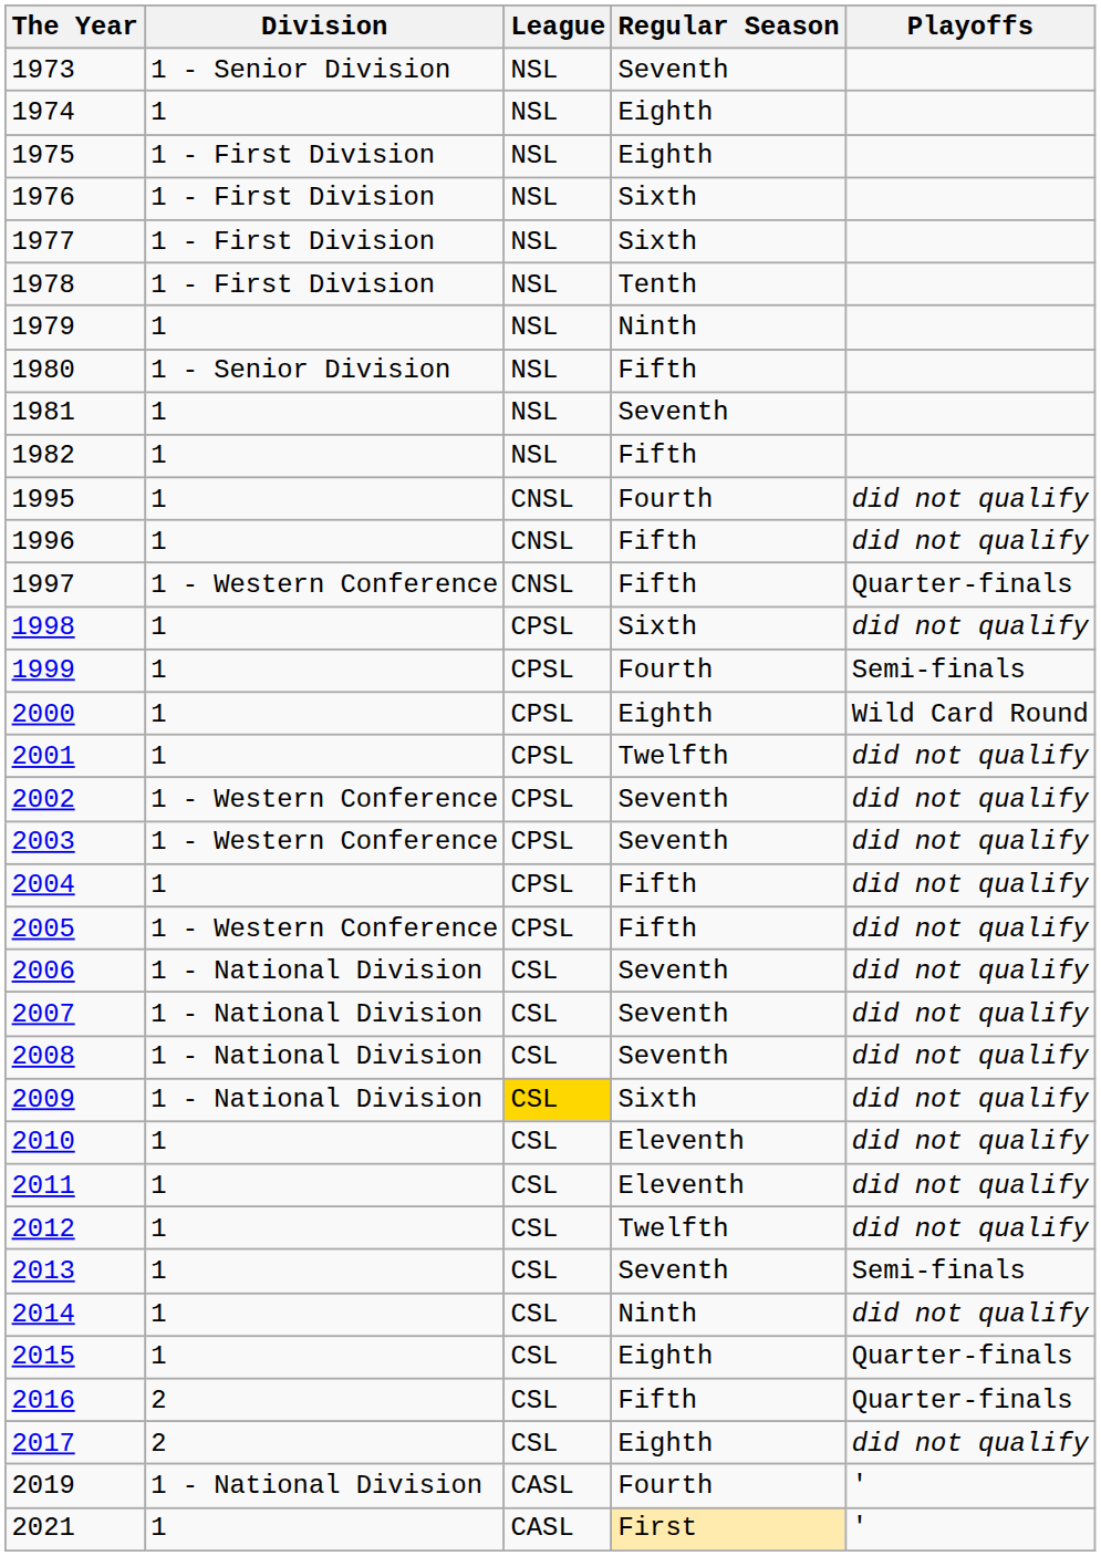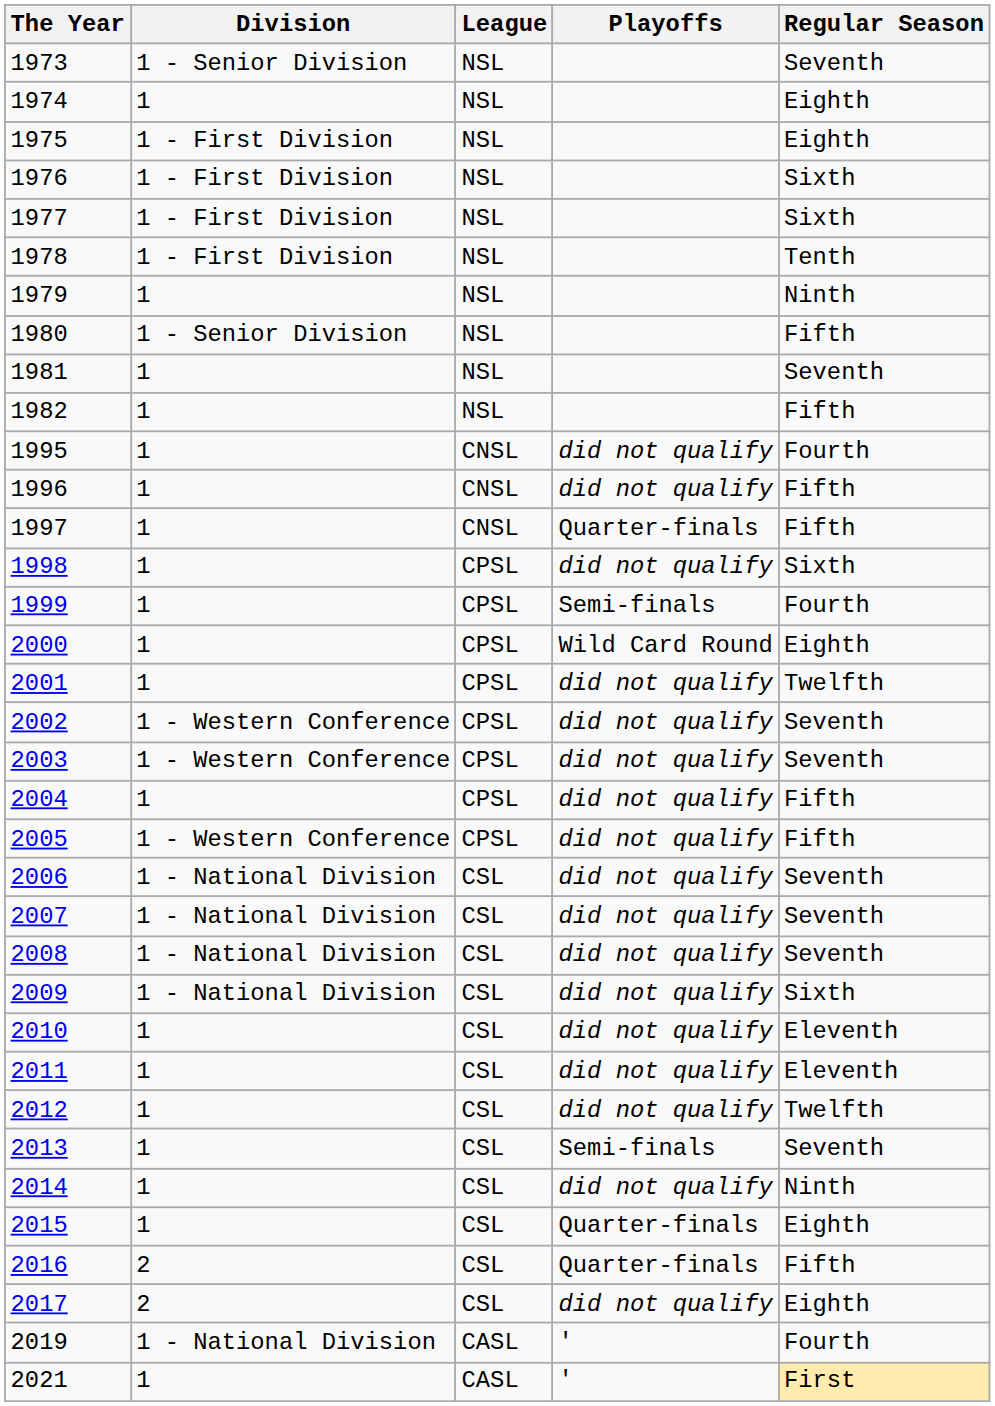 <table class="wikitable">
 <tr>
 <th>The Year</th>
 <th>Division</th>
 <th>League</th>
+<th>Playoffs</th>
 <th>Regular Season</th>
-<th>Playoffs</th>
 </tr>
 <tr>
 <td>1973</td>
 <td>1 - Senior Division</td>
 <td>NSL</td>
+<td></td>
 <td>Seventh</td>
-<td></td>
 </tr>
 <tr>
 <td>1974</td>
 <td>1</td>
 <td>NSL</td>
+<td></td>
 <td>Eighth</td>
-<td></td>
 </tr>
 <tr>
 <td>1975</td>
 <td>1 - First Division</td>
 <td>NSL</td>
+<td></td>
 <td>Eighth</td>
-<td></td>
 </tr>
 <tr>
 <td>1976</td>
 <td>1 - First Division</td>
 <td>NSL</td>
+<td></td>
 <td>Sixth</td>
-<td></td>
 </tr>
 <tr>
 <td>1977</td>
 <td>1 - First Division</td>
 <td>NSL</td>
+<td></td>
 <td>Sixth</td>
-<td></td>
 </tr>
 <tr>
 <td>1978</td>
 <td>1 - First Division</td>
 <td>NSL</td>
+<td></td>
 <td>Tenth</td>
-<td></td>
 </tr>
 <tr>
 <td>1979</td>
 <td>1</td>
 <td>NSL</td>
+<td></td>
 <td>Ninth</td>
-<td></td>
 </tr>
 <tr>
 <td>1980</td>
 <td>1 - Senior Division</td>
 <td>NSL</td>
+<td></td>
 <td>Fifth</td>
-<td></td>
 </tr>
 <tr>
 <td>1981</td>
 <td>1</td>
 <td>NSL</td>
+<td></td>
 <td>Seventh</td>
-<td></td>
 </tr>
 <tr>
 <td>1982</td>
 <td>1</td>
 <td>NSL</td>
+<td></td>
 <td>Fifth</td>
-<td></td>
 </tr>
 <tr>
 <td>1995</td>
 <td>1</td>
 <td>CNSL </td>
+<td><em>did not qualify</em></td>
 <td>Fourth</td>
-<td><em>did not qualify</em></td>
 </tr>
 <tr>
 <td>1996</td>
 <td>1</td>
 <td>CNSL</td>
+<td><em>did not qualify</em></td>
 <td>Fifth</td>
-<td><em>did not qualify</em></td>
 </tr>
 <tr>
 <td>1997</td>
-<td>1 - Western Conference</td>
+<td>1</td>
 <td>CNSL</td>
+<td>Quarter-finals</td>
 <td>Fifth</td>
-<td>Quarter-finals</td>
 </tr>
 <tr>
 <td><a href='#'>1998</a></td>
 <td>1</td>
 <td>CPSL</td>
+<td><em>did not qualify</em></td>
 <td>Sixth</td>
-<td><em>did not qualify</em></td>
 </tr>
 <tr>
 <td><a href='#'>1999</a></td>
 <td>1</td>
 <td>CPSL</td>
+<td>Semi-finals</td>
 <td>Fourth</td>
-<td>Semi-finals</td>
 </tr>
 <tr>
 <td><a href='#'>2000</a></td>
 <td>1</td>
 <td>CPSL</td>
+<td>Wild Card Round</td>
 <td>Eighth</td>
-<td>Wild Card Round</td>
 </tr>
 <tr>
 <td><a href='#'>2001</a></td>
 <td>1</td>
 <td>CPSL</td>
+<td><em>did not qualify</em></td>
 <td>Twelfth</td>
-<td><em>did not qualify</em></td>
 </tr>
 <tr>
 <td><a href='#'>2002</a></td>
 <td>1 - Western Conference</td>
 <td>CPSL</td>
+<td><em>did not qualify</em></td>
 <td>Seventh</td>
-<td><em>did not qualify</em></td>
 </tr>
 <tr>
 <td><a href='#'>2003</a></td>
 <td>1 - Western Conference</td>
 <td>CPSL</td>
+<td><em>did not qualify</em></td>
 <td>Seventh</td>
-<td><em>did not qualify</em></td>
 </tr>
 <tr>
 <td><a href='#'>2004</a></td>
 <td>1</td>
 <td>CPSL</td>
+<td><em>did not qualify</em></td>
 <td>Fifth</td>
-<td><em>did not qualify</em></td>
 </tr>
 <tr>
 <td><a href='#'>2005</a></td>
 <td>1 - Western Conference</td>
 <td>CPSL</td>
+<td><em>did not qualify</em></td>
 <td>Fifth</td>
-<td><em>did not qualify</em></td>
 </tr>
 <tr>
 <td><a href='#'>2006</a></td>
 <td>1 - National Division</td>
 <td>CSL</td>
+<td><em>did not qualify</em></td>
 <td>Seventh</td>
-<td><em>did not qualify</em></td>
 </tr>
 <tr>
 <td><a href='#'>2007</a></td>
 <td>1 - National Division</td>
 <td>CSL</td>
+<td><em>did not qualify</em></td>
 <td>Seventh</td>
-<td><em>did not qualify</em></td>
 </tr>
 <tr>
 <td><a href='#'>2008</a></td>
 <td>1 - National Division</td>
 <td>CSL</td>
+<td><em>did not qualify</em></td>
 <td>Seventh</td>
-<td><em>did not qualify</em></td>
 </tr>
 <tr>
 <td><a href='#'>2009</a></td>
 <td>1 - National Division</td>
-<td style="background: gold;">CSL</td>
+<td>CSL</td>
+<td><em>did not qualify</em></td>
 <td>Sixth</td>
-<td><em>did not qualify</em></td>
 </tr>
 <tr>
 <td><a href='#'>2010</a></td>
 <td>1</td>
 <td>CSL</td>
+<td><em>did not qualify</em></td>
 <td>Eleventh</td>
-<td><em>did not qualify</em></td>
 </tr>
 <tr>
 <td><a href='#'>2011</a></td>
 <td>1</td>
 <td>CSL</td>
+<td><em>did not qualify</em></td>
 <td>Eleventh</td>
-<td><em>did not qualify</em></td>
 </tr>
 <tr>
 <td><a href='#'>2012</a></td>
 <td>1</td>
 <td>CSL</td>
+<td><em>did not qualify</em></td>
 <td>Twelfth</td>
-<td><em>did not qualify</em></td>
 </tr>
 <tr>
 <td><a href='#'>2013</a></td>
 <td>1</td>
 <td>CSL</td>
+<td>Semi-finals</td>
 <td>Seventh</td>
-<td>Semi-finals</td>
 </tr>
 <tr>
 <td><a href='#'>2014</a></td>
 <td>1</td>
 <td>CSL</td>
+<td><em>did not qualify</em></td>
 <td>Ninth</td>
-<td><em>did not qualify</em></td>
 </tr>
 <tr>
 <td><a href='#'>2015</a></td>
 <td>1</td>
 <td>CSL</td>
+<td>Quarter-finals</td>
 <td>Eighth</td>
-<td>Quarter-finals</td>
 </tr>
 <tr>
 <td><a href='#'>2016</a></td>
 <td>2</td>
 <td>CSL</td>
+<td>Quarter-finals</td>
 <td>Fifth</td>
-<td>Quarter-finals</td>
 </tr>
 <tr>
 <td><a href='#'>2017</a></td>
 <td>2</td>
 <td>CSL</td>
+<td><em>did not qualify</em></td>
 <td>Eighth</td>
-<td><em>did not qualify</em></td>
 </tr>
 <tr>
 <td>2019</td>
 <td>1 - National Division</td>
 <td>CASL</td>
+<td>'</td>
 <td>Fourth</td>
-<td>'</td>
 </tr>
 <tr>
 <td>2021</td>
 <td>1</td>
 <td>CASL</td>
+<td>'</td>
 <td style="background:#ffebad;">First</td>
-<td>'</td>
 </tr>
 </table>
